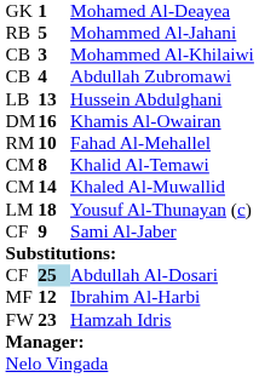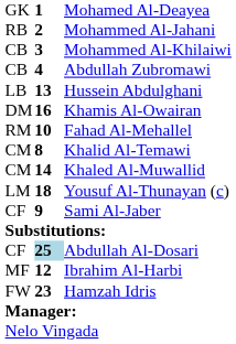 <table style="font-size: 90%" cellspacing="0" cellpadding="0"  align="center">
 <tr>
 <th width="25"></th>
 <th width="25"></th>
 </tr>
 <tr>
 <td>GK</td>
 <td><strong>1</strong></td>
 <td><a href='#'>Mohamed Al-Deayea</a></td>
 </tr>
 <tr>
 <td>RB</td>
-<td><strong>5</strong></td>
+<td><strong>2</strong></td>
 <td><a href='#'>Mohammed Al-Jahani</a></td>
 </tr>
 <tr>
 <td>CB</td>
 <td><strong>3</strong></td>
 <td><a href='#'>Mohammed Al-Khilaiwi</a></td>
 <td></td>
 <td></td>
 </tr>
 <tr>
 <td>CB</td>
 <td><strong>4</strong></td>
 <td><a href='#'>Abdullah Zubromawi</a></td>
 </tr>
 <tr>
 <td>LB</td>
 <td><strong>13</strong></td>
 <td><a href='#'>Hussein Abdulghani</a></td>
 <td></td>
 </tr>
 <tr>
 <td>DM</td>
 <td><strong>16</strong></td>
 <td><a href='#'>Khamis Al-Owairan</a></td>
 </tr>
 <tr>
 <td>RM</td>
 <td><strong>10</strong></td>
 <td><a href='#'>Fahad Al-Mehallel</a></td>
 <td></td>
 <td></td>
 </tr>
 <tr>
 <td>CM</td>
 <td><strong>8</strong></td>
 <td><a href='#'>Khalid Al-Temawi</a></td>
 </tr>
 <tr>
 <td>CM</td>
 <td><strong>14</strong></td>
 <td><a href='#'>Khaled Al-Muwallid</a></td>
 </tr>
 <tr>
 <td>LM</td>
 <td><strong>18</strong></td>
 <td><a href='#'>Yousuf Al-Thunayan</a> (<a href='#'>c</a>)</td>
 </tr>
 <tr>
 <td>CF</td>
 <td><strong>9</strong></td>
 <td><a href='#'>Sami Al-Jaber</a></td>
 <td></td>
 <td></td>
 </tr>
 <tr>
 <td colspan=3><strong>Substitutions:</strong></td>
 </tr>
 <tr>
 <td>CF</td>
 <td style="background: lightblue;"><strong>25</strong></td>
 <td><a href='#'>Abdullah Al-Dosari</a></td>
 <td></td>
 <td></td>
 </tr>
 <tr>
 <td>MF</td>
 <td><strong>12</strong></td>
 <td><a href='#'>Ibrahim Al-Harbi</a></td>
 <td></td>
 <td></td>
 </tr>
 <tr>
 <td>FW</td>
 <td><strong>23</strong></td>
 <td><a href='#'>Hamzah Idris</a></td>
 <td></td>
 <td></td>
 </tr>
 <tr>
 <td colspan=5><strong>Manager:</strong></td>
 </tr>
 <tr>
 <td colspan=5> <a href='#'>Nelo Vingada</a></td>
 </tr>
 </table>
